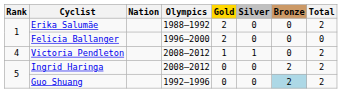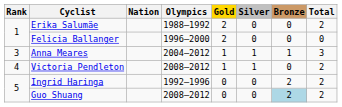 <table class="wikitable sortable" style="text-align:center">
 <tr>
 <th>Rank</th>
 <th>Cyclist</th>
 <th>Nation</th>
 <th>Olympics</th>
 <th style="background-color:gold">Gold</th>
 <th style="background-color:silver">Silver</th>
 <th style="background-color:#cc9966">Bronze</th>
 <th>Total</th>
 </tr>
 <tr>
 <td rowspan=2>1</td>
 <td align=left data-sort-value="Salumäe, Erika"><a href='#'>Erika Salumäe</a></td>
 <td align=left><br></td>
 <td>1988–1992</td>
 <td>2</td>
 <td>0</td>
 <td>0</td>
 <td>2</td>
 </tr>
 <tr>
 <td align=left data-sort-value="Ballanger, Felicia"><a href='#'>Felicia Ballanger</a></td>
 <td align=left></td>
 <td>1996–2000</td>
 <td>2</td>
 <td>0</td>
 <td>0</td>
 <td>0</td>
 </tr>
 <tr>
+<td>3</td>
+<td align=left data-sort-value="Meares, Anna"><a href='#'>Anna Meares</a></td>
+<td align=left></td>
+<td>2004–2012</td>
+<td>1</td>
+<td>1</td>
+<td>1</td>
+<td>3</td>
+</tr>
+<tr>
 <td>4</td>
 <td align=left data-sort-value="Pendleton, Victoria"><a href='#'>Victoria Pendleton</a></td>
 <td align=left></td>
 <td>2008–2012</td>
 <td>1</td>
 <td>1</td>
 <td>0</td>
 <td>2</td>
 </tr>
 <tr>
 <td rowspan=2>5</td>
 <td align=left data-sort-value="Haringa, Ingrid"><a href='#'>Ingrid Haringa</a></td>
 <td align=left></td>
-<td>2008–2012</td>
+<td>1992–1996</td>
 <td>0</td>
 <td>0</td>
 <td>2</td>
 <td>2</td>
 </tr>
 <tr>
 <td align=left><a href='#'>Guo Shuang</a></td>
 <td align=left></td>
-<td>1992–1996</td>
+<td>2008–2012</td>
 <td>0</td>
 <td>0</td>
 <td style="background: lightblue;">2</td>
 <td>2</td>
 </tr>
 </table>
